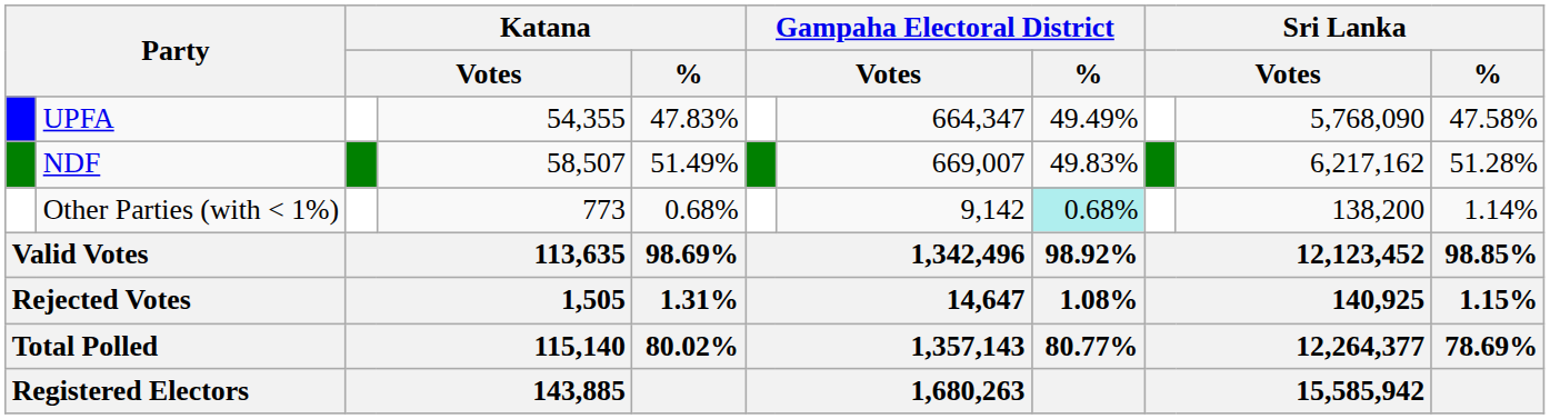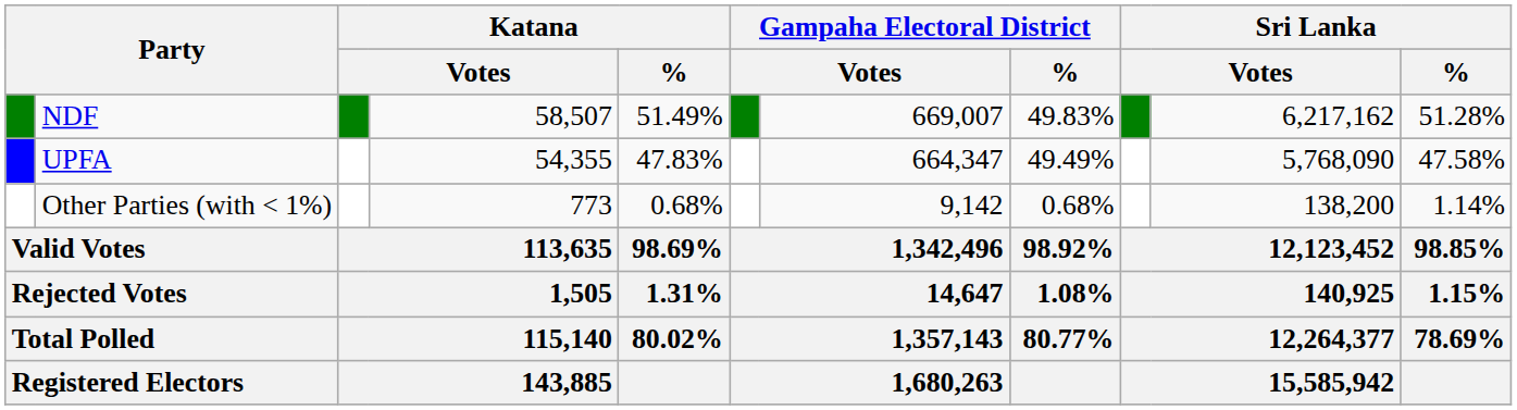 <table class="wikitable">
 <tr>
 <th colspan="2" width="144px"rowspan="2">Party</th>
 <th colspan="3" width="216px">Katana</th>
 <th colspan="3" width="216px"><a href='#'>Gampaha Electoral District</a></th>
 <th colspan="3" width="216px">Sri Lanka</th>
 </tr>
 <tr>
 <th colspan="2" width="144px">Votes</th>
 <th>%</th>
 <th colspan="2" width="144px">Votes</th>
 <th>%</th>
 <th colspan="2" width="144px">Votes</th>
 <th>%</th>
 </tr>
 <tr>
+<td style="background-color:green;" width="10px"></td>
+<td style="text-align:left;"><a href='#'>NDF</a></td>
+<td style="background-color:green;" width="10px"></td>
+<td style="text-align:right;">58,507</td>
+<td style="text-align:right;">51.49%</td>
+<td style="background-color:green;" width="10px"></td>
+<td style="text-align:right;">669,007</td>
+<td style="text-align:right;">49.83%</td>
+<td style="background-color:green;" width="10px"></td>
+<td style="text-align:right;">6,217,162</td>
+<td style="text-align:right;">51.28%</td>
+</tr>
+<tr>
 <td style="background-color:blue;" width="10px"></td>
 <td style="text-align:left;"><a href='#'>UPFA</a></td>
 <td style="background-color:white;" width="10px"></td>
 <td style="text-align:right;">54,355</td>
 <td style="text-align:right;">47.83%</td>
 <td style="background-color:white;" width="10px"></td>
 <td style="text-align:right;">664,347</td>
 <td style="text-align:right;">49.49%</td>
 <td style="background-color:white;" width="10px"></td>
 <td style="text-align:right;">5,768,090</td>
 <td style="text-align:right;">47.58%</td>
 </tr>
 <tr>
-<td style="background-color:green;" width="10px"></td>
-<td style="text-align:left;"><a href='#'>NDF</a></td>
-<td style="background-color:green;" width="10px"></td>
-<td style="text-align:right;">58,507</td>
-<td style="text-align:right;">51.49%</td>
-<td style="background-color:green;" width="10px"></td>
-<td style="text-align:right;">669,007</td>
-<td style="text-align:right;">49.83%</td>
-<td style="background-color:green;" width="10px"></td>
-<td style="text-align:right;">6,217,162</td>
-<td style="text-align:right;">51.28%</td>
-</tr>
-<tr>
 <td style="background-color:white;" width="10px"></td>
 <td style="text-align:left;">Other Parties (with < 1%)</td>
 <td style="background-color:white;" width="10px"></td>
 <td style="text-align:right;">773</td>
 <td style="text-align:right;">0.68%</td>
 <td style="background-color:white;" width="10px"></td>
 <td style="text-align:right;">9,142</td>
-<td style="background: paleturquoise; text-align:right;">0.68%</td>
+<td style="text-align:right;">0.68%</td>
 <td style="background-color:white;" width="10px"></td>
 <td style="text-align:right;">138,200</td>
 <td style="text-align:right;">1.14%</td>
 </tr>
 <tr>
 <th colspan="2" width="144px"style="text-align:left;">Valid Votes</th>
 <th style="text-align:right;"colspan="2" width="144px">113,635</th>
 <th style="text-align:right;">98.69%</th>
 <th style="text-align:right;"colspan="2" width="144px">1,342,496</th>
 <th style="text-align:right;">98.92%</th>
 <th style="text-align:right;"colspan="2" width="144px">12,123,452</th>
 <th style="text-align:right;">98.85%</th>
 </tr>
 <tr>
 <th colspan="2" width="144px"style="text-align:left;">Rejected Votes</th>
 <th style="text-align:right;"colspan="2" width="144px">1,505</th>
 <th style="text-align:right;">1.31%</th>
 <th style="text-align:right;"colspan="2" width="144px">14,647</th>
 <th style="text-align:right;">1.08%</th>
 <th style="text-align:right;"colspan="2" width="144px">140,925</th>
 <th style="text-align:right;">1.15%</th>
 </tr>
 <tr>
 <th colspan="2" width="144px"style="text-align:left;">Total Polled</th>
 <th style="text-align:right;"colspan="2" width="144px">115,140</th>
 <th style="text-align:right;">80.02%</th>
 <th style="text-align:right;"colspan="2" width="144px">1,357,143</th>
 <th style="text-align:right;">80.77%</th>
 <th style="text-align:right;"colspan="2" width="144px">12,264,377</th>
 <th style="text-align:right;">78.69%</th>
 </tr>
 <tr>
 <th colspan="2" width="144px"style="text-align:left;">Registered Electors</th>
 <th style="text-align:right;"colspan="2" width="144px">143,885</th>
 <th></th>
 <th style="text-align:right;"colspan="2" width="144px">1,680,263</th>
 <th></th>
 <th style="text-align:right;"colspan="2" width="144px">15,585,942</th>
 <th></th>
 </tr>
 </table>
